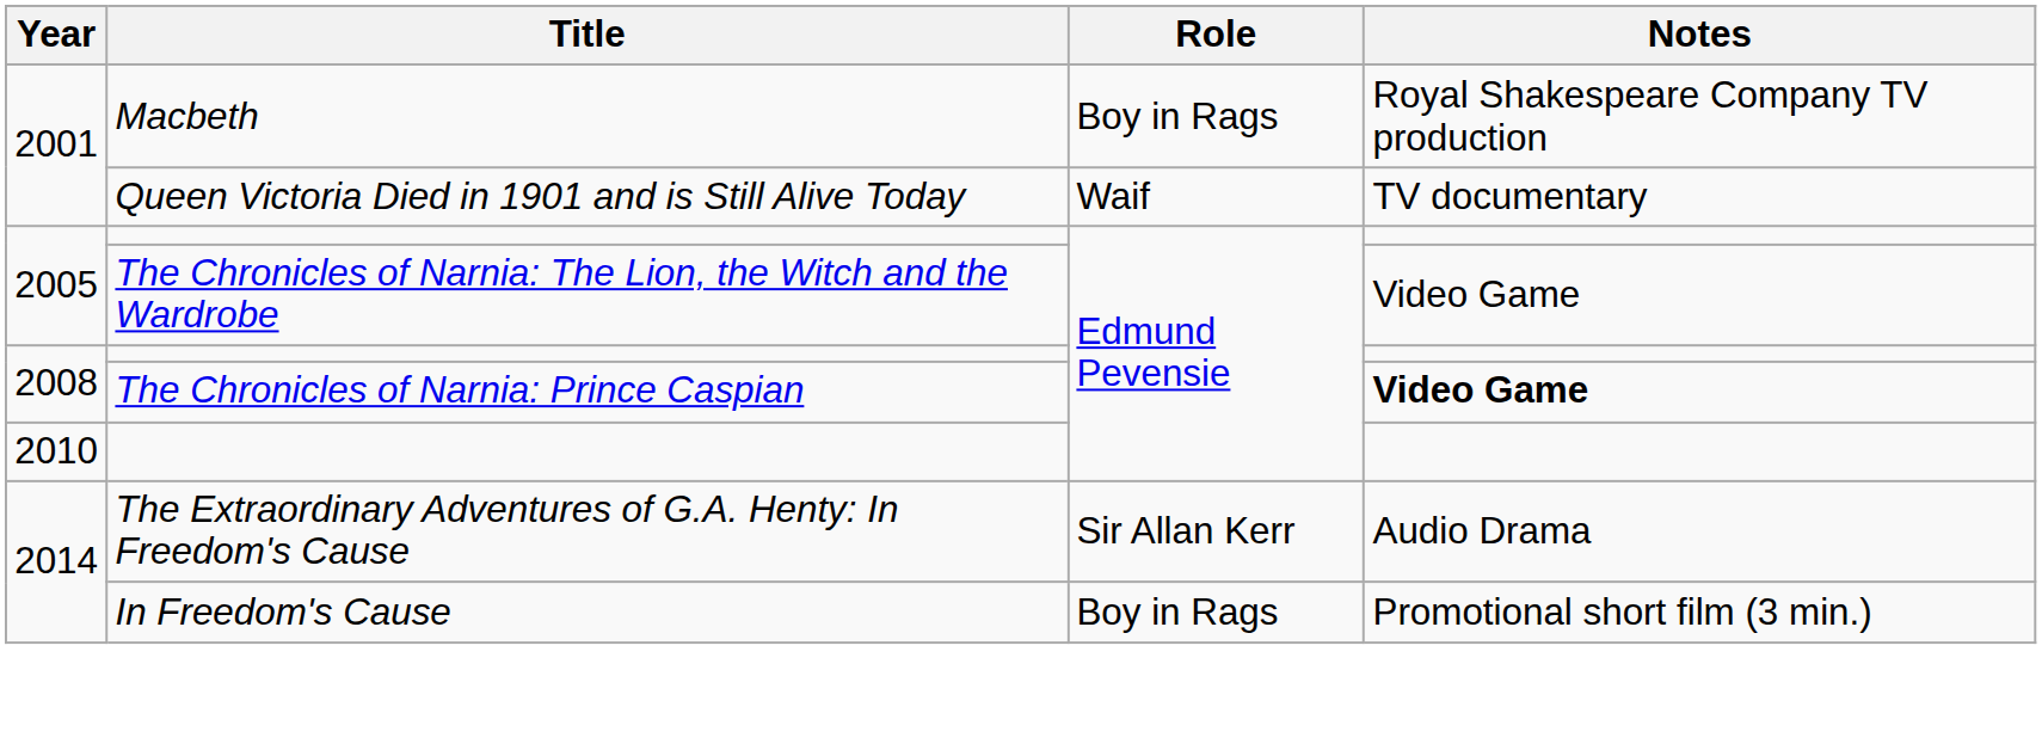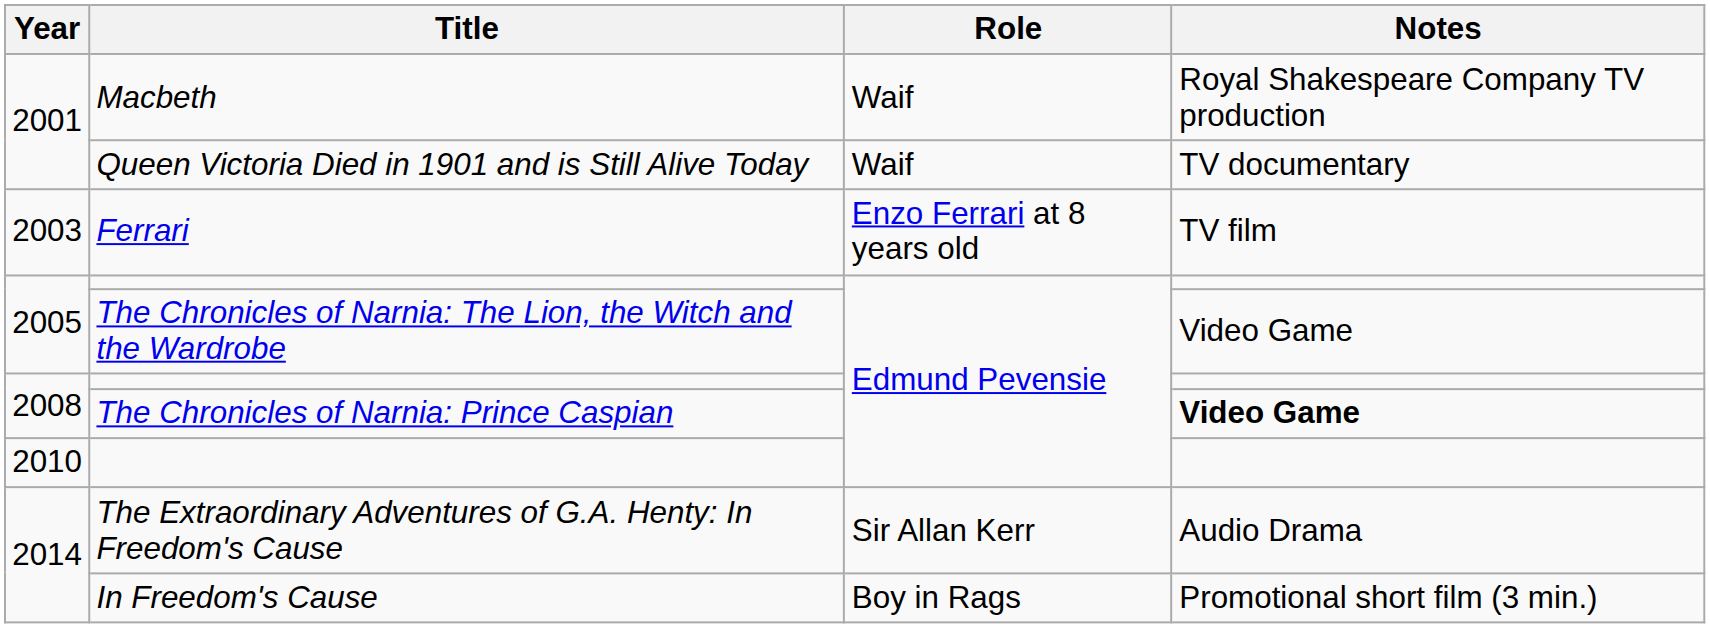 <table class="wikitable sortable">
 <tr>
 <th>Year</th>
 <th>Title</th>
 <th>Role</th>
 <th class="unsortable">Notes</th>
 </tr>
 <tr>
 <td rowspan="2">2001</td>
 <td><em>Macbeth</em></td>
-<td>Boy in Rags</td>
+<td>Waif</td>
 <td>Royal Shakespeare Company TV production</td>
 </tr>
 <tr>
 <td><em>Queen Victoria Died in 1901 and is Still Alive Today</em></td>
 <td>Waif</td>
 <td>TV documentary</td>
+</tr>
+<tr>
+<td>2003</td>
+<td><em><a href='#'>Ferrari</a></em></td>
+<td><a href='#'>Enzo Ferrari</a> at 8 years old</td>
+<td>TV film</td>
 </tr>
 <tr>
 <td rowspan="2">2005</td>
 <td><em></em></td>
 <td rowspan=5><a href='#'>Edmund Pevensie</a></td>
 <td></td>
 </tr>
 <tr>
 <td><em><a href='#'>The Chronicles of Narnia: The Lion, the Witch and the Wardrobe</a></em></td>
 <td>Video Game</td>
 </tr>
 <tr>
 <td rowspan="2">2008</td>
 <td><em></em></td>
 <td></td>
 </tr>
 <tr>
 <td><em><a href='#'>The Chronicles of Narnia: Prince Caspian</a></em></td>
 <td><strong>Video Game</strong></td>
 </tr>
 <tr>
 <td>2010</td>
 <td><em></em></td>
 <td></td>
 </tr>
 <tr>
 <td rowspan="2">2014</td>
 <td><em>The Extraordinary Adventures of G.A. Henty: In Freedom's Cause</em></td>
 <td>Sir Allan Kerr</td>
 <td>Audio Drama</td>
 </tr>
 <tr>
 <td><em>In Freedom's Cause</em></td>
 <td>Boy in Rags</td>
 <td>Promotional short film (3 min.)</td>
 </tr>
 </table>
